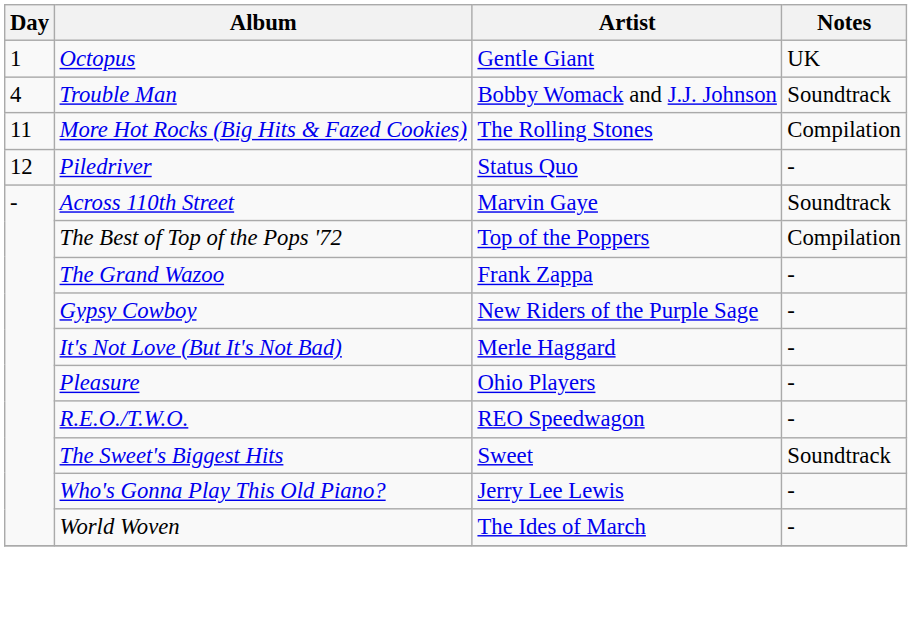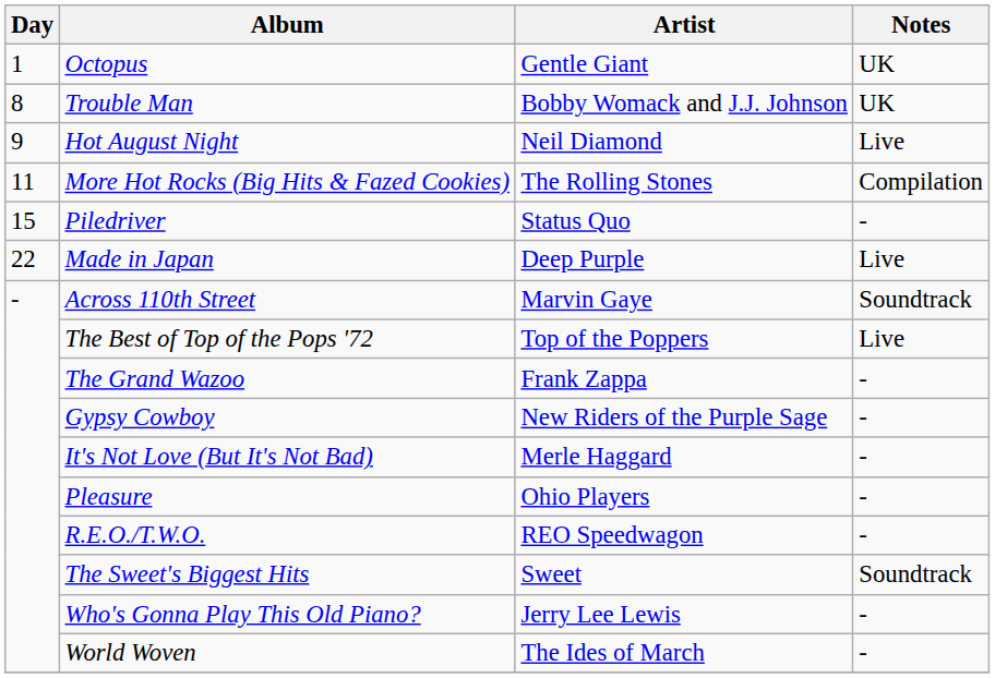 <table class="wikitable">
 <tr>
 <th>Day</th>
 <th>Album</th>
 <th>Artist</th>
 <th>Notes</th>
 </tr>
 <tr>
 <td rowspan="1" valign="top">1</td>
 <td><em><a href='#'>Octopus</a></em></td>
 <td><a href='#'>Gentle Giant</a></td>
 <td>UK</td>
 </tr>
 <tr>
-<td rowspan="1" valign="top">4</td>
+<td rowspan="1" valign="top">8</td>
 <td><em><a href='#'>Trouble Man</a></em></td>
 <td><a href='#'>Bobby Womack</a> and <a href='#'>J.J. Johnson</a></td>
-<td>Soundtrack</td>
+<td>UK</td>
+</tr>
+<tr>
+<td rowspan="1" valign="top">9</td>
+<td><em><a href='#'>Hot August Night</a></em></td>
+<td><a href='#'>Neil Diamond</a></td>
+<td>Live</td>
 </tr>
 <tr>
 <td rowspan="1" valign="top">11</td>
 <td><em><a href='#'>More Hot Rocks (Big Hits & Fazed Cookies)</a></em></td>
 <td><a href='#'>The Rolling Stones</a></td>
 <td>Compilation</td>
 </tr>
 <tr>
-<td rowspan="1" valign="top">12</td>
+<td rowspan="1" valign="top">15</td>
 <td><em><a href='#'>Piledriver</a></em></td>
 <td><a href='#'>Status Quo</a></td>
 <td>-</td>
+</tr>
+<tr>
+<td rowspan="1" valign="top">22</td>
+<td><em><a href='#'>Made in Japan</a></em></td>
+<td><a href='#'>Deep Purple</a></td>
+<td>Live</td>
 </tr>
 <tr>
 <td rowspan="10" valign="top">-</td>
 <td><em><a href='#'>Across 110th Street</a></em></td>
 <td><a href='#'>Marvin Gaye</a></td>
 <td>Soundtrack</td>
 </tr>
 <tr>
 <td><em>The Best of Top of the Pops '72</em></td>
 <td><a href='#'>Top of the Poppers</a></td>
-<td>Compilation</td>
+<td>Live</td>
 </tr>
 <tr>
 <td><em><a href='#'>The Grand Wazoo</a></em></td>
 <td><a href='#'>Frank Zappa</a></td>
 <td>-</td>
 </tr>
 <tr>
 <td><em><a href='#'>Gypsy Cowboy</a></em></td>
 <td><a href='#'>New Riders of the Purple Sage</a></td>
 <td>-</td>
 </tr>
 <tr>
 <td><em><a href='#'>It's Not Love (But It's Not Bad)</a></em></td>
 <td><a href='#'>Merle Haggard</a></td>
 <td>-</td>
 </tr>
 <tr>
 <td><em><a href='#'>Pleasure</a></em></td>
 <td><a href='#'>Ohio Players</a></td>
 <td>-</td>
 </tr>
 <tr>
 <td><em><a href='#'>R.E.O./T.W.O.</a></em></td>
 <td><a href='#'>REO Speedwagon</a></td>
 <td>-</td>
 </tr>
 <tr>
 <td><em><a href='#'>The Sweet's Biggest Hits</a></em></td>
 <td><a href='#'>Sweet</a></td>
 <td>Soundtrack</td>
 </tr>
 <tr>
 <td><em><a href='#'>Who's Gonna Play This Old Piano?</a></em></td>
 <td><a href='#'>Jerry Lee Lewis</a></td>
 <td>-</td>
 </tr>
 <tr>
 <td><em>World Woven</em></td>
 <td><a href='#'>The Ides of March</a></td>
 <td>-</td>
 </tr>
 <tr>
 </tr>
 </table>
